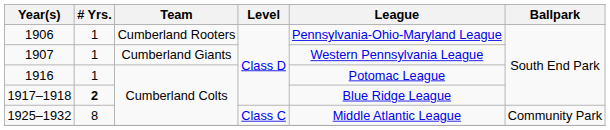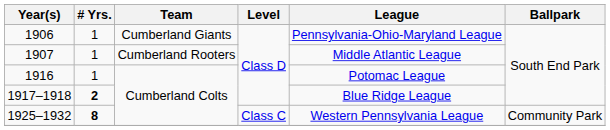 <table class="wikitable" style="text-align:center; font-size: 95%;">
 <tr>
 <th>Year(s)</th>
 <th># Yrs.</th>
 <th>Team</th>
 <th>Level</th>
 <th>League</th>
 <th>Ballpark</th>
 </tr>
 <tr>
 <td>1906</td>
 <td>1</td>
-<td>Cumberland Rooters</td>
+<td>Cumberland Giants</td>
 <td rowspan=4><a href='#'>Class D</a></td>
 <td><a href='#'>Pennsylvania-Ohio-Maryland League</a></td>
 <td rowspan=4>South End Park</td>
 </tr>
 <tr>
 <td>1907</td>
 <td>1</td>
-<td>Cumberland Giants</td>
-<td><a href='#'>Western Pennsylvania League</a></td>
+<td>Cumberland Rooters</td>
+<td><a href='#'>Middle Atlantic League</a></td>
 </tr>
 <tr>
 <td>1916</td>
 <td>1</td>
 <td rowspan=3>Cumberland Colts</td>
 <td><a href='#'>Potomac League</a></td>
 </tr>
 <tr>
 <td>1917–1918</td>
 <td><strong>2</strong></td>
 <td><a href='#'>Blue Ridge League</a></td>
 </tr>
 <tr>
 <td>1925–1932</td>
-<td>8</td>
+<td><strong>8</strong></td>
 <td><a href='#'>Class C</a></td>
-<td><a href='#'>Middle Atlantic League</a></td>
+<td><a href='#'>Western Pennsylvania League</a></td>
 <td>Community Park</td>
 </tr>
 <tr>
 </tr>
 </table>
